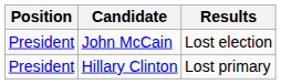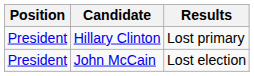 <table class="wikitable sortable">
 <tr>
 <th bgcolor="teal">Position</th>
 <th bgcolor="teal"><span>Candidate</span></th>
 <th>Results</th>
 </tr>
 <tr>
 <td> <a href='#'>President</a></td>
+<td><a href='#'>Hillary Clinton</a></td>
+<td> Lost primary</td>
+</tr>
+<tr>
+<td> <a href='#'>President</a></td>
 <td><a href='#'>John McCain</a></td>
 <td> Lost election</td>
 </tr>
-<tr>
-<td> <a href='#'>President</a></td>
-<td><a href='#'>Hillary Clinton</a></td>
-<td> Lost primary</td>
-</tr>
 </table>
